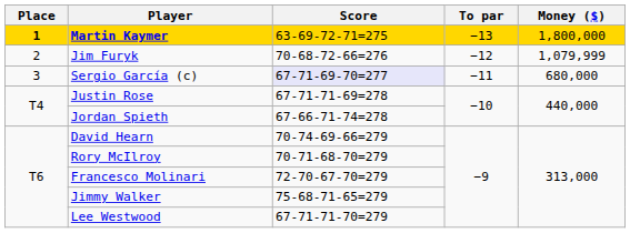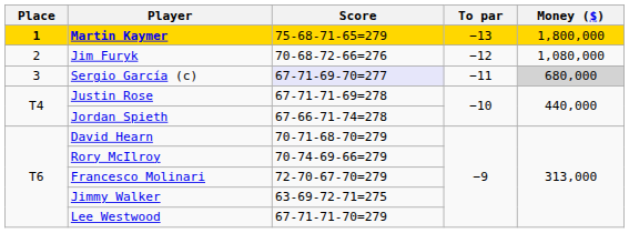 <table class="wikitable" style="width:50em;margin-bottom:0;">
 <tr>
 <th>Place</th>
 <th>Player</th>
 <th>Score</th>
 <th>To par</th>
 <th>Money (<a href='#'>$</a>)</th>
 </tr>
 <tr style="background:gold">
 <td align=center><strong>1</strong></td>
 <td> <strong><a href='#'>Martin Kaymer</a></strong></td>
-<td>63-69-72-71=275</td>
+<td>75-68-71-65=279</td>
 <td align=center>−13</td>
 <td align=center>1,800,000</td>
 </tr>
 <tr>
 <td align=center>2</td>
 <td> <a href='#'>Jim Furyk</a></td>
 <td>70-68-72-66=276</td>
 <td align=center>−12</td>
-<td align=center>1,079,999</td>
+<td align=center>1,080,000</td>
 </tr>
 <tr>
 <td align=center>3</td>
 <td> <a href='#'>Sergio García</a> (c)</td>
 <td style="background: lavender;">67-71-69-70=277</td>
 <td align=center>−11</td>
-<td align=center>680,000</td>
+<td align=center style="background: lightgrey;">680,000</td>
 </tr>
 <tr>
 <td rowspan=2 align=center>T4</td>
 <td> <a href='#'>Justin Rose</a></td>
 <td>67-71-71-69=278</td>
 <td rowspan=2 align=center>−10</td>
 <td rowspan=2 align=center>440,000</td>
 </tr>
 <tr>
 <td> <a href='#'>Jordan Spieth</a></td>
 <td>67-66-71-74=278</td>
 </tr>
 <tr>
 <td rowspan=5 align=center>T6</td>
 <td> <a href='#'>David Hearn</a></td>
-<td>70-74-69-66=279</td>
+<td>70-71-68-70=279</td>
 <td rowspan=5 align=center>−9</td>
 <td rowspan=5 align=center>313,000</td>
 </tr>
 <tr>
 <td> <a href='#'>Rory McIlroy</a></td>
-<td>70-71-68-70=279</td>
+<td>70-74-69-66=279</td>
 </tr>
 <tr>
 <td> <a href='#'>Francesco Molinari</a></td>
 <td>72-70-67-70=279</td>
 </tr>
 <tr>
 <td> <a href='#'>Jimmy Walker</a></td>
-<td>75-68-71-65=279</td>
+<td>63-69-72-71=275</td>
 </tr>
 <tr>
 <td> <a href='#'>Lee Westwood</a></td>
 <td>67-71-71-70=279</td>
 </tr>
 </table>
